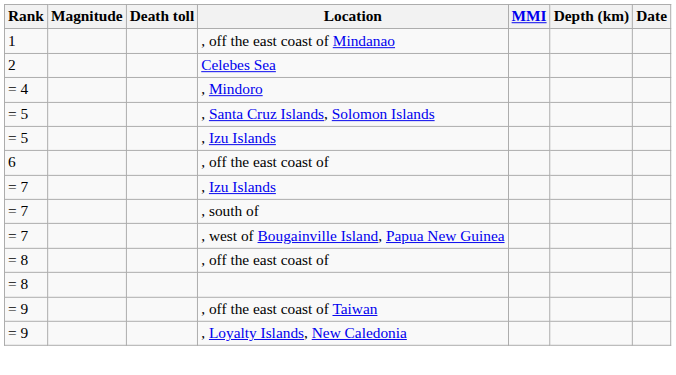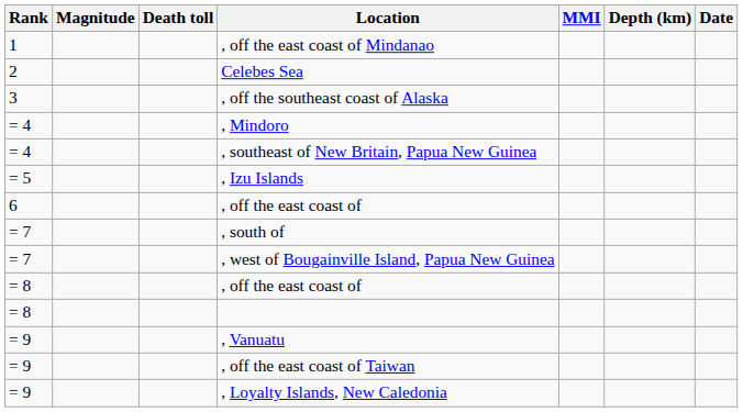 <table class="sortable wikitable" style="font-size:100%;">
 <tr>
 <th>Rank</th>
 <th>Magnitude</th>
 <th>Death toll</th>
 <th>Location</th>
 <th><a href='#'>MMI</a></th>
 <th>Depth (km)</th>
 <th>Date</th>
 </tr>
 <tr>
 <td>1</td>
 <td></td>
 <td></td>
 <td>, off the east coast of <a href='#'>Mindanao</a></td>
 <td></td>
 <td></td>
 <td></td>
 </tr>
 <tr>
 <td>2</td>
 <td></td>
 <td></td>
 <td><a href='#'>Celebes Sea</a></td>
 <td></td>
 <td></td>
 <td></td>
 </tr>
 <tr>
+<td>3</td>
+<td></td>
+<td></td>
+<td>, off the southeast coast of <a href='#'>Alaska</a></td>
+<td></td>
+<td></td>
+<td></td>
+</tr>
+<tr>
 <td>= 4</td>
 <td></td>
 <td></td>
 <td>, <a href='#'>Mindoro</a></td>
 <td></td>
 <td></td>
 <td></td>
 </tr>
 <tr>
-<td>= 5</td>
+<td>= 4</td>
 <td></td>
 <td></td>
-<td>, <a href='#'>Santa Cruz Islands</a>, <a href='#'>Solomon Islands</a></td>
+<td>, southeast of <a href='#'>New Britain</a>, <a href='#'>Papua New Guinea</a></td>
 <td></td>
 <td></td>
 <td></td>
 </tr>
 <tr>
 <td>= 5</td>
 <td></td>
 <td></td>
 <td>, <a href='#'>Izu Islands</a></td>
 <td></td>
 <td></td>
 <td></td>
 </tr>
 <tr>
 <td>6</td>
 <td></td>
 <td></td>
 <td>, off the east coast of</td>
-<td></td>
-<td></td>
-<td></td>
-</tr>
-<tr>
-<td>= 7</td>
-<td></td>
-<td></td>
-<td>, <a href='#'>Izu Islands</a></td>
 <td></td>
 <td></td>
 <td></td>
 </tr>
 <tr>
 <td>= 7</td>
 <td></td>
 <td></td>
 <td>, south of</td>
 <td></td>
 <td></td>
 <td></td>
 </tr>
 <tr>
 <td>= 7</td>
 <td></td>
 <td></td>
 <td>, west of <a href='#'>Bougainville Island</a>, <a href='#'>Papua New Guinea</a></td>
 <td></td>
 <td></td>
 <td></td>
 </tr>
 <tr>
 <td>= 8</td>
 <td></td>
 <td></td>
 <td>, off the east coast of</td>
 <td></td>
 <td></td>
 <td></td>
 </tr>
 <tr>
 <td>= 8</td>
 <td></td>
 <td></td>
 <td></td>
 <td></td>
 <td></td>
 <td></td>
 </tr>
 <tr>
 <td>= 9</td>
 <td></td>
 <td></td>
+<td>, <a href='#'>Vanuatu</a></td>
+<td></td>
+<td></td>
+<td></td>
+</tr>
+<tr>
+<td>= 9</td>
+<td></td>
+<td></td>
 <td>, off the east coast of <a href='#'>Taiwan</a></td>
 <td></td>
 <td></td>
 <td></td>
 </tr>
 <tr>
 <td>= 9</td>
 <td></td>
 <td></td>
 <td>, <a href='#'>Loyalty Islands</a>, <a href='#'>New Caledonia</a></td>
 <td></td>
 <td></td>
 <td></td>
 </tr>
 </table>
